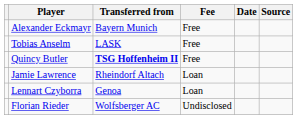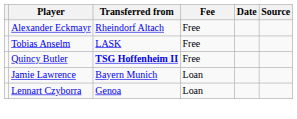 <table class="wikitable plainrowheaders sortable">
 <tr>
 <th></th>
 <th scope="col">Player</th>
 <th>Transferred from</th>
 <th style="width: 80px;">Fee</th>
 <th scope="col">Date</th>
 <th scope="col">Source</th>
 </tr>
 <tr>
 <td align="center"></td>
 <td> <a href='#'>Alexander Eckmayr</a></td>
-<td> <a href='#'>Bayern Munich</a></td>
+<td> <a href='#'>Rheindorf Altach</a></td>
 <td>Free</td>
 <td></td>
 <td></td>
 </tr>
 <tr>
 <td align="center"></td>
 <td> <a href='#'>Tobias Anselm</a></td>
 <td> <a href='#'>LASK</a></td>
 <td>Free</td>
 <td></td>
 <td></td>
 </tr>
 <tr>
 <td align="center"></td>
 <td> <a href='#'>Quincy Butler</a></td>
 <td><strong> <a href='#'>TSG Hoffenheim II</a></strong></td>
 <td>Free</td>
 <td></td>
 <td></td>
 </tr>
 <tr>
 <td align="center"></td>
 <td> <a href='#'>Jamie Lawrence</a></td>
-<td> <a href='#'>Rheindorf Altach</a></td>
+<td> <a href='#'>Bayern Munich</a></td>
 <td>Loan</td>
 <td></td>
 <td></td>
 </tr>
 <tr>
 <td align="center"></td>
 <td> <a href='#'>Lennart Czyborra</a></td>
 <td> <a href='#'>Genoa</a></td>
 <td>Loan</td>
 <td></td>
 <td></td>
 </tr>
-<tr>
-<td align="center"></td>
-<td> <a href='#'>Florian Rieder</a></td>
-<td> <a href='#'>Wolfsberger AC</a></td>
-<td>Undisclosed</td>
-<td></td>
-<td></td>
-</tr>
 </table>
